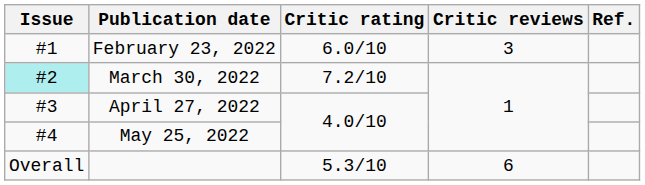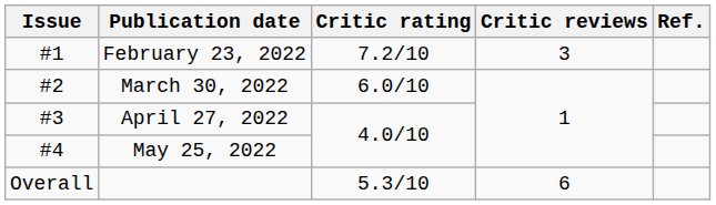 <table class="wikitable" style="text-align: center;">
 <tr>
 <th>Issue</th>
 <th>Publication date</th>
 <th>Critic rating</th>
 <th>Critic reviews</th>
 <th>Ref.</th>
 </tr>
 <tr>
 <td>#1</td>
 <td>February 23, 2022</td>
-<td>6.0/10</td>
+<td>7.2/10</td>
 <td>3</td>
 <td></td>
 </tr>
 <tr>
-<td style="background: paleturquoise;">#2</td>
+<td>#2</td>
 <td>March 30, 2022</td>
-<td>7.2/10</td>
+<td>6.0/10</td>
 <td rowspan="3">1</td>
 <td></td>
 </tr>
 <tr>
 <td>#3</td>
 <td>April 27, 2022</td>
 <td rowspan="2">4.0/10</td>
 <td></td>
 </tr>
 <tr>
 <td>#4</td>
 <td>May 25, 2022</td>
 <td></td>
 </tr>
 <tr>
 <td>Overall</td>
 <td></td>
 <td>5.3/10</td>
 <td>6</td>
 <td></td>
 </tr>
 </table>
